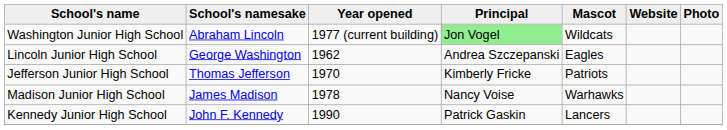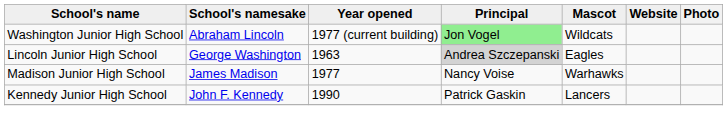 <table class="wikitable">
 <tr>
 <th style="background:#efefef;">School's name</th>
 <th style="background:#efefef;">School's namesake</th>
 <th style="background:#efefef;">Year opened</th>
 <th style="background:#efefef;">Principal</th>
 <th style="background:#efefef;">Mascot</th>
 <th style="background:#efefef;">Website</th>
 <th>Photo</th>
 </tr>
 <tr>
 <td>Washington Junior High School</td>
 <td><a href='#'>Abraham Lincoln</a></td>
 <td>1977 (current building)</td>
 <td style="background: lightgreen;">Jon Vogel</td>
 <td>Wildcats</td>
 <td></td>
 <td></td>
 </tr>
 <tr>
 <td>Lincoln Junior High School</td>
 <td><a href='#'>George Washington</a></td>
-<td>1962</td>
-<td>Andrea Szczepanski</td>
+<td>1963</td>
+<td style="background: lightgrey;">Andrea Szczepanski</td>
 <td>Eagles</td>
-<td></td>
-<td></td>
-</tr>
-<tr>
-<td>Jefferson Junior High School</td>
-<td><a href='#'>Thomas Jefferson</a></td>
-<td>1970</td>
-<td>Kimberly Fricke</td>
-<td>Patriots</td>
 <td></td>
 <td></td>
 </tr>
 <tr>
 <td>Madison Junior High School</td>
 <td><a href='#'>James Madison</a></td>
-<td>1978</td>
+<td>1977</td>
 <td>Nancy Voise</td>
 <td>Warhawks</td>
 <td></td>
 <td></td>
 </tr>
 <tr>
 <td>Kennedy Junior High School</td>
 <td><a href='#'>John F. Kennedy</a></td>
 <td>1990</td>
 <td>Patrick Gaskin</td>
 <td>Lancers</td>
 <td></td>
 <td></td>
 </tr>
 <tr>
 </tr>
 <tr>
 </tr>
 <tr>
 </tr>
 </table>
